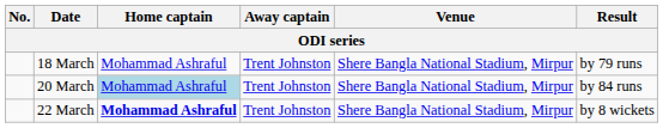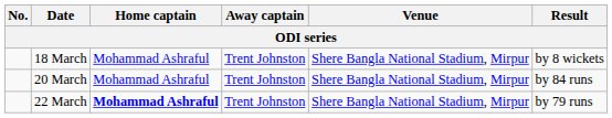 <table class="wikitable">
 <tr>
 <th>No.</th>
 <th>Date</th>
 <th>Home captain</th>
 <th>Away captain</th>
 <th>Venue</th>
 <th>Result</th>
 </tr>
 <tr>
 <th colspan="6">ODI series</th>
 </tr>
 <tr>
 <td></td>
 <td>18 March</td>
 <td><a href='#'>Mohammad Ashraful</a></td>
 <td><a href='#'>Trent Johnston</a></td>
 <td><a href='#'>Shere Bangla National Stadium</a>, <a href='#'>Mirpur</a></td>
-<td> by 79 runs</td>
+<td> by 8 wickets</td>
 </tr>
 <tr>
 <td></td>
 <td>20 March</td>
-<td style="background: lightblue;"><a href='#'>Mohammad Ashraful</a></td>
+<td><a href='#'>Mohammad Ashraful</a></td>
 <td><a href='#'>Trent Johnston</a></td>
 <td><a href='#'>Shere Bangla National Stadium</a>, <a href='#'>Mirpur</a></td>
 <td> by 84 runs</td>
 </tr>
 <tr>
 <td></td>
 <td>22 March</td>
 <td><strong><a href='#'>Mohammad Ashraful</a></strong></td>
 <td><a href='#'>Trent Johnston</a></td>
 <td><a href='#'>Shere Bangla National Stadium</a>, <a href='#'>Mirpur</a></td>
-<td> by 8 wickets</td>
+<td> by 79 runs</td>
 </tr>
 </table>
